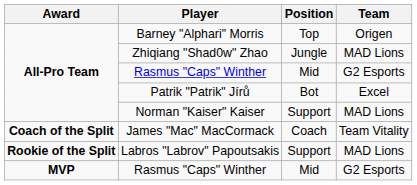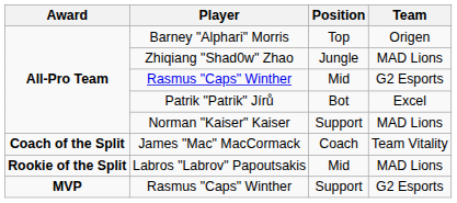 <table class="wikitable" style="text-align: center">
 <tr>
 <th>Award</th>
 <th>Player</th>
 <th>Position</th>
 <th>Team</th>
 </tr>
 <tr>
 <td rowspan="5"><strong>All-Pro Team</strong></td>
 <td>Barney "Alphari" Morris</td>
 <td>Top</td>
 <td>Origen</td>
 </tr>
 <tr>
 <td>Zhiqiang "Shad0w" Zhao</td>
 <td>Jungle</td>
 <td>MAD Lions</td>
 </tr>
 <tr>
 <td><a href='#'>Rasmus "Caps" Winther</a></td>
 <td>Mid</td>
 <td>G2 Esports</td>
 </tr>
 <tr>
 <td>Patrik "Patrik" Jírů</td>
 <td>Bot</td>
 <td>Excel</td>
 </tr>
 <tr>
 <td>Norman "Kaiser" Kaiser</td>
 <td>Support</td>
 <td>MAD Lions</td>
 </tr>
 <tr>
 <td><strong>Coach of the Split</strong></td>
 <td>James "Mac" MacCormack</td>
 <td>Coach</td>
 <td>Team Vitality</td>
 </tr>
 <tr>
 <td><strong>Rookie of the Split</strong></td>
 <td>Labros "Labrov" Papoutsakis</td>
-<td>Support</td>
+<td>Mid</td>
 <td>MAD Lions</td>
 </tr>
 <tr>
 <td><strong>MVP</strong><br></td>
 <td>Rasmus "Caps" Winther</td>
-<td>Mid</td>
+<td>Support</td>
 <td>G2 Esports</td>
 </tr>
 </table>
